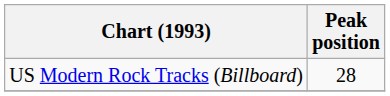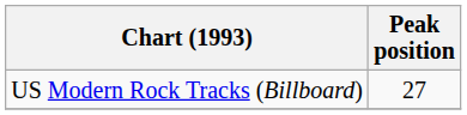 <table class="wikitable">
 <tr>
 <th>Chart (1993)</th>
 <th>Peak<br>position</th>
 </tr>
 <tr>
 <td>US <a href='#'>Modern Rock Tracks</a> (<em>Billboard</em>)</td>
-<td align="center">28</td>
+<td align="center">27</td>
 </tr>
 <tr>
 </tr>
 </table>
